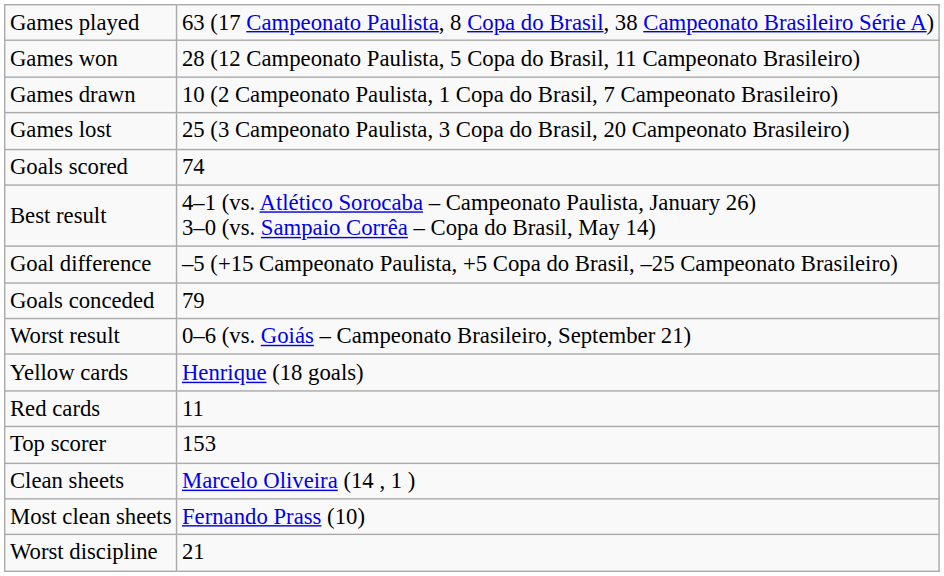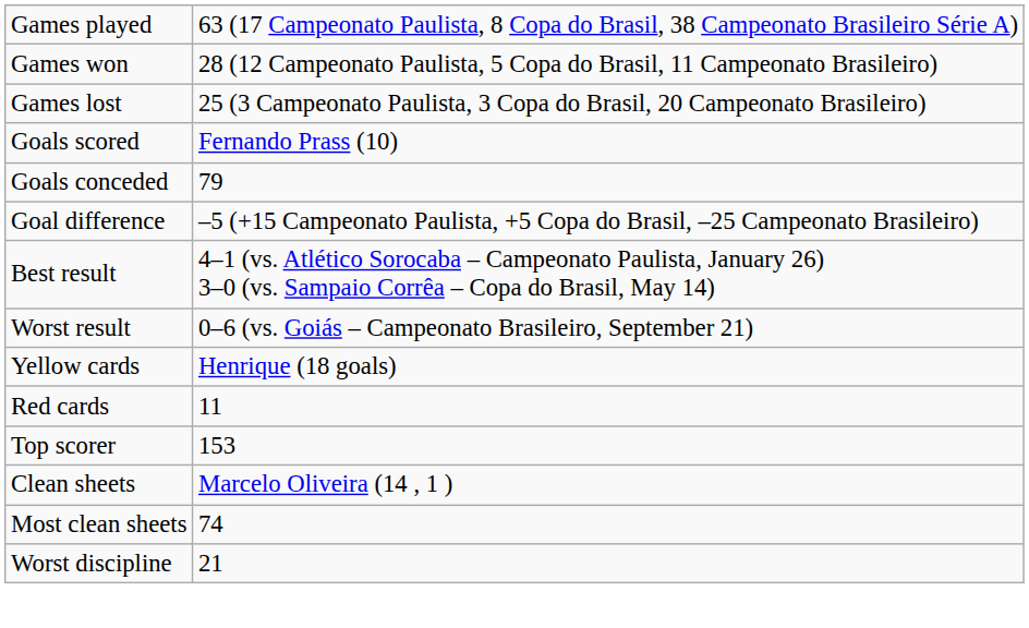 <table class="wikitable">
 <tr>
 <td>Games played</td>
 <td>63 (17 <a href='#'>Campeonato Paulista</a>, 8 <a href='#'>Copa do Brasil</a>, 38 <a href='#'>Campeonato Brasileiro Série A</a>)</td>
 </tr>
 <tr>
 <td>Games won</td>
 <td>28 (12 Campeonato Paulista, 5 Copa do Brasil, 11 Campeonato Brasileiro)</td>
 </tr>
 <tr>
-<td>Games drawn</td>
-<td>10 (2 Campeonato Paulista, 1 Copa do Brasil, 7 Campeonato Brasileiro)</td>
-</tr>
-<tr>
 <td>Games lost</td>
 <td>25 (3 Campeonato Paulista, 3 Copa do Brasil, 20 Campeonato Brasileiro)</td>
 </tr>
 <tr>
 <td>Goals scored</td>
-<td>74</td>
+<td><a href='#'>Fernando Prass</a> (10)</td>
 </tr>
 <tr>
-<td>Best result</td>
-<td>4–1 (vs. <a href='#'>Atlético Sorocaba</a> – Campeonato Paulista, January 26) <br> 3–0 (vs. <a href='#'>Sampaio Corrêa</a> – Copa do Brasil, May 14)</td>
+<td>Goals conceded</td>
+<td>79</td>
 </tr>
 <tr>
 <td>Goal difference</td>
 <td>–5 (+15 Campeonato Paulista, +5 Copa do Brasil, –25 Campeonato Brasileiro)</td>
 </tr>
 <tr>
-<td>Goals conceded</td>
-<td>79</td>
+<td>Best result</td>
+<td>4–1 (vs. <a href='#'>Atlético Sorocaba</a> – Campeonato Paulista, January 26) <br> 3–0 (vs. <a href='#'>Sampaio Corrêa</a> – Copa do Brasil, May 14)</td>
 </tr>
 <tr>
 <td>Worst result</td>
 <td>0–6 (vs. <a href='#'>Goiás</a> – Campeonato Brasileiro, September 21)</td>
 </tr>
 <tr>
 <td>Yellow cards</td>
 <td><a href='#'>Henrique</a> (18 goals)</td>
 </tr>
 <tr>
 <td>Red cards</td>
 <td>11</td>
 </tr>
 <tr>
 <td>Top scorer</td>
 <td>153</td>
 </tr>
 <tr>
 <td>Clean sheets</td>
 <td><a href='#'>Marcelo Oliveira</a> (14 , 1 )</td>
 </tr>
 <tr>
 <td>Most clean sheets</td>
-<td><a href='#'>Fernando Prass</a> (10)</td>
+<td>74</td>
 </tr>
 <tr>
 <td>Worst discipline</td>
 <td>21</td>
 </tr>
 </table>
